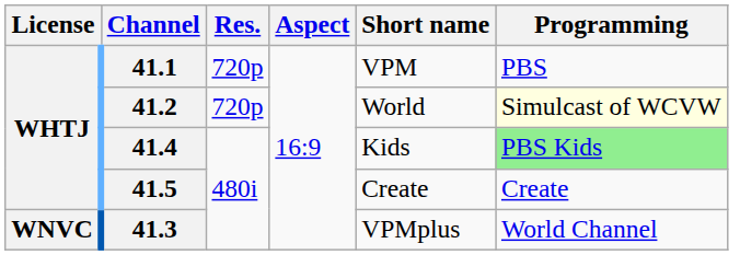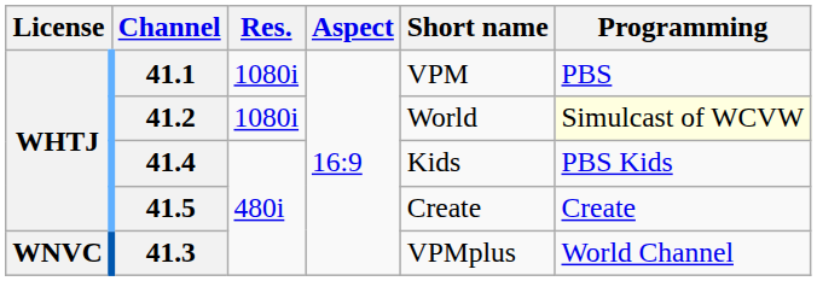 <table class="wikitable">
 <tr>
 <th scope = "col">License</th>
 <th scope = "col"><a href='#'>Channel</a></th>
 <th scope = "col"><a href='#'>Res.</a></th>
 <th scope = "col"><a href='#'>Aspect</a></th>
 <th scope = "col">Short name</th>
 <th scope = "col">Programming</th>
 </tr>
 <tr>
 <th rowspan = "4" style="border-right: 4px solid #60B0FF;">WHTJ</th>
 <th scope = "row">41.1</th>
-<td rowspan=1><a href='#'>720p</a></td>
+<td rowspan=1><a href='#'>1080i</a></td>
 <td rowspan=5><a href='#'>16:9</a></td>
 <td>VPM</td>
 <td><a href='#'>PBS</a></td>
 </tr>
 <tr>
 <th scope = "row">41.2</th>
-<td rowspan=1><a href='#'>720p</a></td>
+<td rowspan=1><a href='#'>1080i</a></td>
 <td>World</td>
 <td style="background: lightyellow;">Simulcast of WCVW</td>
 </tr>
 <tr>
 <th scope = "row">41.4</th>
 <td rowspan=3><a href='#'>480i</a></td>
 <td>Kids</td>
-<td style="background: lightgreen;"><a href='#'>PBS Kids</a></td>
+<td><a href='#'>PBS Kids</a></td>
 </tr>
 <tr>
 <th scope = "row">41.5</th>
 <td>Create</td>
 <td><a href='#'>Create</a></td>
 </tr>
 <tr>
 <th rowspan = "row" scope = "row" style="border-right: 4px solid #0057AF;">WNVC</th>
 <th scope = "row">41.3</th>
 <td>VPMplus</td>
 <td><a href='#'>World Channel</a></td>
 </tr>
 </table>
